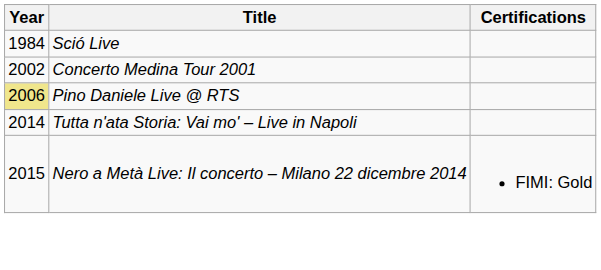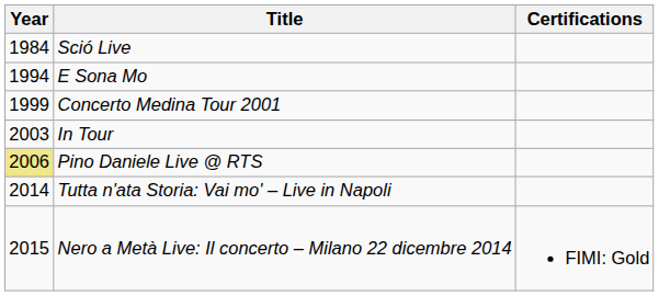 <table class="wikitable">
 <tr>
 <th>Year</th>
 <th>Title</th>
 <th>Certifications</th>
 </tr>
 <tr>
 <td>1984</td>
 <td><em>Sció Live</em></td>
 <td></td>
 </tr>
 <tr>
-<td>2002</td>
+<td>1994</td>
+<td><em>E Sona Mo</em></td>
+<td></td>
+</tr>
+<tr>
+<td>1999</td>
 <td><em>Concerto Medina Tour 2001</em></td>
+<td></td>
+</tr>
+<tr>
+<td>2003</td>
+<td><em>In Tour</em></td>
 <td></td>
 </tr>
 <tr>
 <td style="background: khaki;">2006</td>
 <td><em>Pino Daniele Live @ RTS</em></td>
 <td></td>
 </tr>
 <tr>
 <td>2014</td>
 <td><em>Tutta n'ata Storia: Vai mo' – Live in Napoli</em></td>
 <td></td>
 </tr>
 <tr>
 <td>2015</td>
 <td><em>Nero a Metà Live: Il concerto – Milano 22 dicembre 2014</em></td>
 <td><br><ul><li>FIMI: Gold</li></ul></td>
 </tr>
 </table>
